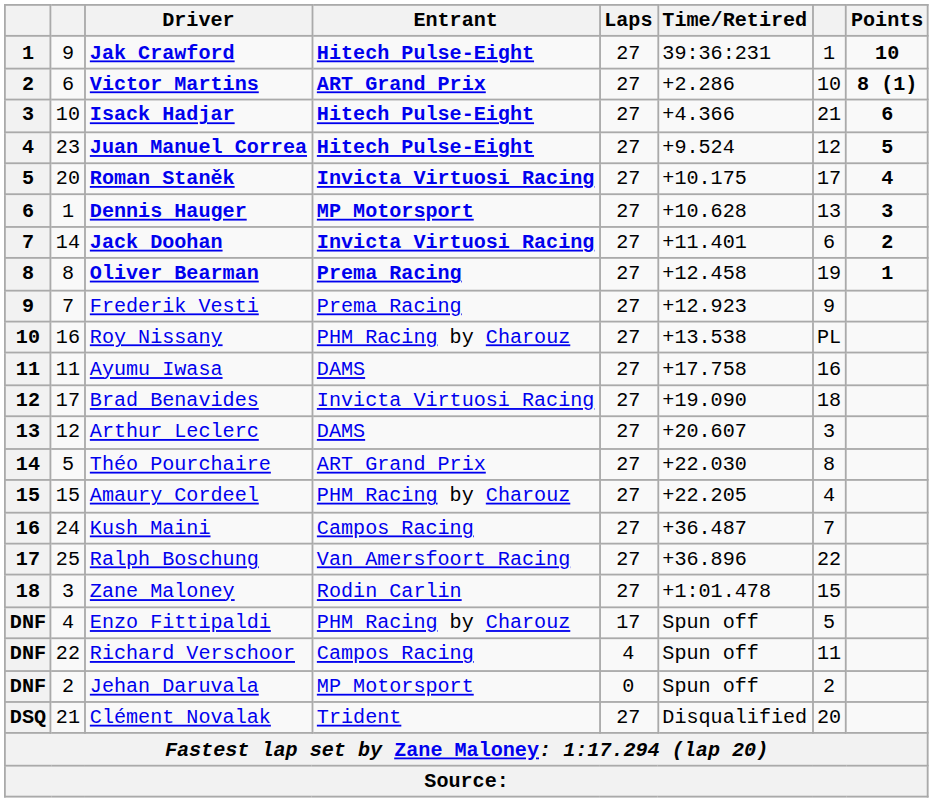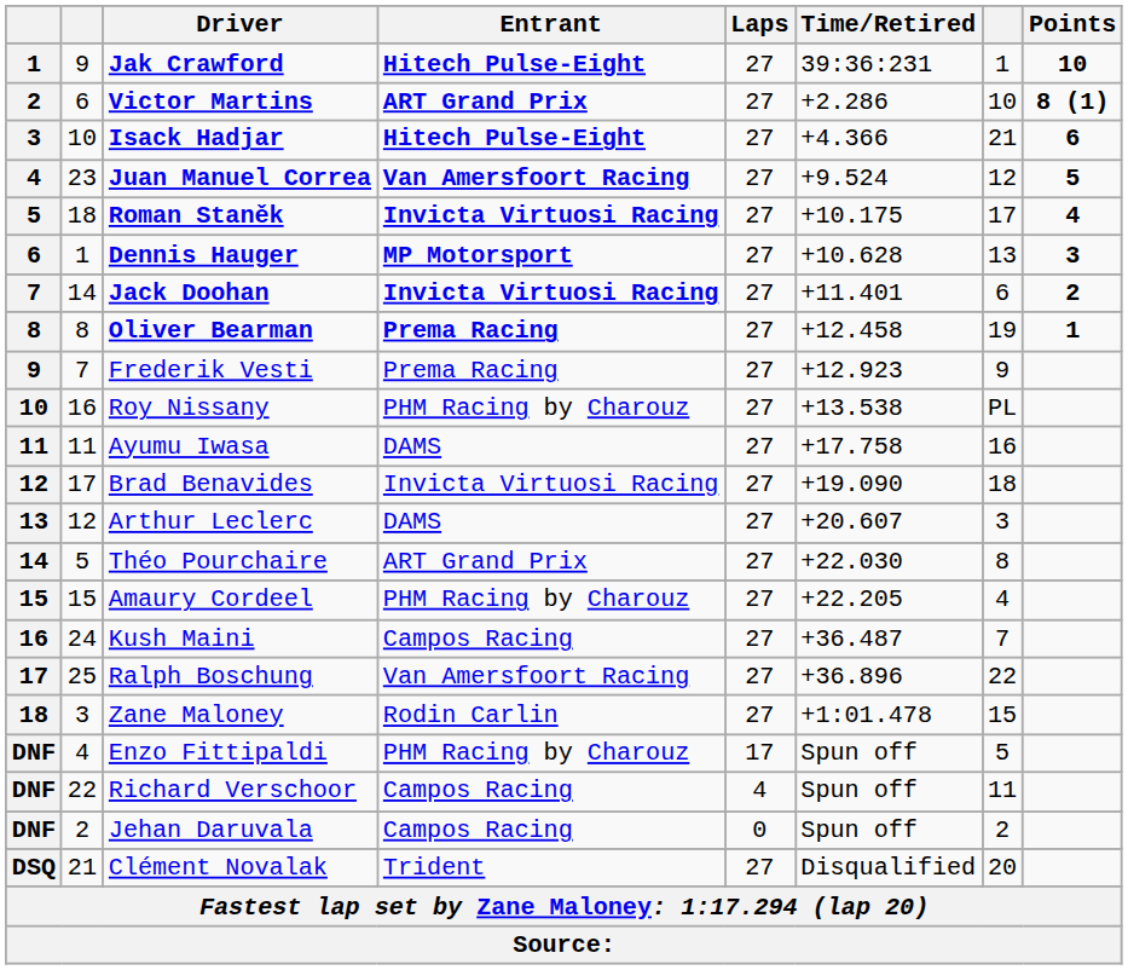 <table class="wikitable" style="font-size:85%">
 <tr>
 <th scope="col"></th>
 <th scope="col"></th>
 <th scope="col">Driver</th>
 <th scope="col">Entrant</th>
 <th scope="col">Laps</th>
 <th scope="col">Time/Retired</th>
 <th scope="col"></th>
 <th scope="col">Points</th>
 </tr>
 <tr>
 <th>1</th>
 <td align="center">9</td>
 <td> <strong><a href='#'>Jak Crawford</a></strong></td>
 <td><strong><a href='#'>Hitech Pulse-Eight</a></strong></td>
 <td align="center">27</td>
 <td>39:36:231</td>
 <td align="center">1</td>
 <td align="center"><strong>10</strong></td>
 </tr>
 <tr>
 <th>2</th>
 <td align="center">6</td>
 <td> <strong><a href='#'>Victor Martins</a></strong></td>
 <td><strong><a href='#'>ART Grand Prix</a></strong></td>
 <td align="center">27</td>
 <td>+2.286</td>
 <td align="center">10</td>
 <td align="center"><strong>8 (1)</strong></td>
 </tr>
 <tr>
 <th>3</th>
 <td align="center">10</td>
 <td> <strong><a href='#'>Isack Hadjar</a></strong></td>
 <td><strong><a href='#'>Hitech Pulse-Eight</a></strong></td>
 <td align="center">27</td>
 <td>+4.366</td>
 <td align="center">21</td>
 <td align="center"><strong>6</strong></td>
 </tr>
 <tr>
 <th>4</th>
 <td align="center">23</td>
 <td> <strong><a href='#'>Juan Manuel Correa</a></strong></td>
-<td><strong><a href='#'>Hitech Pulse-Eight</a></strong></td>
+<td><strong><a href='#'>Van Amersfoort Racing</a></strong></td>
 <td align="center">27</td>
 <td>+9.524</td>
 <td align="center">12</td>
 <td align="center"><strong>5</strong></td>
 </tr>
 <tr>
 <th>5</th>
-<td align="center">20</td>
+<td align="center">18</td>
 <td> <strong><a href='#'>Roman Staněk</a></strong></td>
 <td><strong><a href='#'>Invicta Virtuosi Racing</a></strong></td>
 <td align="center">27</td>
 <td>+10.175</td>
 <td align="center">17</td>
 <td align="center"><strong>4</strong></td>
 </tr>
 <tr>
 <th>6</th>
 <td align="center">1</td>
 <td> <strong><a href='#'>Dennis Hauger</a></strong></td>
 <td><strong><a href='#'>MP Motorsport</a></strong></td>
 <td align="center">27</td>
 <td>+10.628</td>
 <td align="center">13</td>
 <td align="center"><strong>3</strong></td>
 </tr>
 <tr>
 <th>7</th>
 <td align="center">14</td>
 <td> <strong><a href='#'>Jack Doohan</a></strong></td>
 <td><strong><a href='#'>Invicta Virtuosi Racing</a></strong></td>
 <td align="center">27</td>
 <td>+11.401</td>
 <td align="center">6</td>
 <td align="center"><strong>2</strong></td>
 </tr>
 <tr>
 <th>8</th>
 <td align="center">8</td>
 <td> <strong><a href='#'>Oliver Bearman</a></strong></td>
 <td><strong><a href='#'>Prema Racing</a></strong></td>
 <td align="center">27</td>
 <td>+12.458</td>
 <td align="center">19</td>
 <td align="center"><strong>1</strong></td>
 </tr>
 <tr>
 <th>9</th>
 <td align="center">7</td>
 <td> <a href='#'>Frederik Vesti</a></td>
 <td><a href='#'>Prema Racing</a></td>
 <td align="center">27</td>
 <td>+12.923</td>
 <td align="center">9</td>
 <td align="center"></td>
 </tr>
 <tr>
 <th>10</th>
 <td align="center">16</td>
 <td> <a href='#'>Roy Nissany</a></td>
 <td><a href='#'>PHM Racing</a> by <a href='#'>Charouz</a></td>
 <td align="center">27</td>
 <td>+13.538</td>
 <td align="center">PL</td>
 <td align="center"></td>
 </tr>
 <tr>
 <th>11</th>
 <td align="center">11</td>
 <td> <a href='#'>Ayumu Iwasa</a></td>
 <td><a href='#'>DAMS</a></td>
 <td align="center">27</td>
 <td>+17.758</td>
 <td align="center">16</td>
 <td align="center"></td>
 </tr>
 <tr>
 <th>12</th>
 <td align="center">17</td>
 <td> <a href='#'>Brad Benavides</a></td>
 <td><a href='#'>Invicta Virtuosi Racing</a></td>
 <td align="center">27</td>
 <td>+19.090</td>
 <td align="center">18</td>
 <td align="center"></td>
 </tr>
 <tr>
 <th>13</th>
 <td align="center">12</td>
 <td> <a href='#'>Arthur Leclerc</a></td>
 <td><a href='#'>DAMS</a></td>
 <td align="center">27</td>
 <td>+20.607</td>
 <td align="center">3</td>
 <td align="center"></td>
 </tr>
 <tr>
 <th>14</th>
 <td align="center">5</td>
 <td> <a href='#'>Théo Pourchaire</a></td>
 <td><a href='#'>ART Grand Prix</a></td>
 <td align="center">27</td>
 <td>+22.030</td>
 <td align="center">8</td>
 <td align="center"></td>
 </tr>
 <tr>
 <th>15</th>
 <td align="center">15</td>
 <td> <a href='#'>Amaury Cordeel</a></td>
 <td><a href='#'>PHM Racing</a> by <a href='#'>Charouz</a></td>
 <td align="center">27</td>
 <td>+22.205</td>
 <td align="center">4</td>
 <td align="center"></td>
 </tr>
 <tr>
 <th>16</th>
 <td align="center">24</td>
 <td> <a href='#'>Kush Maini</a></td>
 <td><a href='#'>Campos Racing</a></td>
 <td align="center">27</td>
 <td>+36.487</td>
 <td align="center">7</td>
 <td align="center"></td>
 </tr>
 <tr>
 <th>17</th>
 <td align="center">25</td>
 <td> <a href='#'>Ralph Boschung</a></td>
 <td><a href='#'>Van Amersfoort Racing</a></td>
 <td align="center">27</td>
 <td>+36.896</td>
 <td align="center">22</td>
 <td align="center"></td>
 </tr>
 <tr>
 <th>18</th>
 <td align="center">3</td>
 <td> <a href='#'>Zane Maloney</a></td>
 <td><a href='#'>Rodin Carlin</a></td>
 <td align="center">27</td>
 <td>+1:01.478</td>
 <td align="center">15</td>
 <td align="center"></td>
 </tr>
 <tr>
 <th>DNF</th>
 <td align="center">4</td>
 <td> <a href='#'>Enzo Fittipaldi</a></td>
 <td><a href='#'>PHM Racing</a> by <a href='#'>Charouz</a></td>
 <td align="center">17</td>
 <td>Spun off</td>
 <td align="center">5</td>
 <td align="center"></td>
 </tr>
 <tr>
 <th>DNF</th>
 <td align="center">22</td>
 <td> <a href='#'>Richard Verschoor</a></td>
 <td><a href='#'>Campos Racing</a></td>
 <td align="center">4</td>
 <td>Spun off</td>
 <td align="center">11</td>
 <td align="center"></td>
 </tr>
 <tr>
 <th>DNF</th>
 <td align="center">2</td>
 <td> <a href='#'>Jehan Daruvala</a></td>
-<td><a href='#'>MP Motorsport</a></td>
+<td><a href='#'>Campos Racing</a></td>
 <td align="center">0</td>
 <td>Spun off</td>
 <td align="center">2</td>
 <td align="center"></td>
 </tr>
 <tr>
 <th>DSQ</th>
 <td align="center">21</td>
 <td> <a href='#'>Clément Novalak</a></td>
 <td><a href='#'>Trident</a></td>
 <td align="center">27</td>
 <td>Disqualified</td>
 <td align="center">20</td>
 <td align="center"></td>
 </tr>
 <tr>
 <th colspan="8"><em>Fastest lap set by</em> <strong> <a href='#'>Zane Maloney</a><strong><em>: 1:17.294 (lap 20)<em></th>
 </tr>
 <tr>
 <th colspan="8">Source:</th>
 </tr>
 </table>
